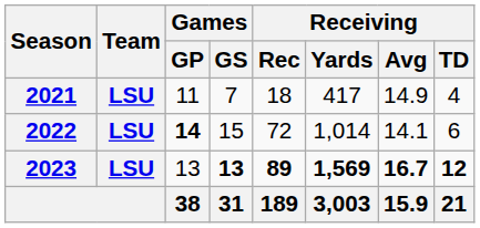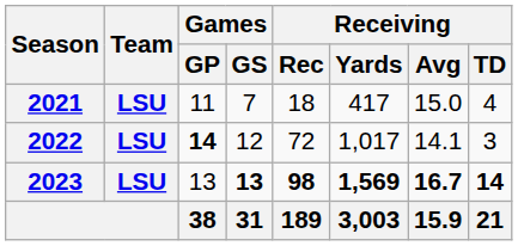 <table class="wikitable" style="text-align:center;">
 <tr>
 <th rowspan="2">Season</th>
 <th rowspan="2">Team</th>
 <th colspan="2">Games</th>
 <th colspan="4">Receiving</th>
 </tr>
 <tr>
 <th>GP</th>
 <th>GS</th>
 <th>Rec</th>
 <th>Yards</th>
 <th>Avg</th>
 <th>TD</th>
 </tr>
 <tr>
 <th><a href='#'>2021</a></th>
 <th><a href='#'>LSU</a></th>
 <td>11</td>
 <td>7</td>
 <td>18</td>
 <td>417</td>
-<td>14.9</td>
+<td>15.0</td>
 <td>4</td>
 </tr>
 <tr>
 <th><a href='#'>2022</a></th>
 <th><a href='#'>LSU</a></th>
 <td><strong>14</strong></td>
-<td>15</td>
+<td>12</td>
 <td>72</td>
-<td>1,014</td>
+<td>1,017</td>
 <td>14.1</td>
-<td>6</td>
+<td>3</td>
 </tr>
 <tr>
 <th><a href='#'>2023</a></th>
 <th><a href='#'>LSU</a></th>
 <td>13</td>
 <td><strong>13</strong></td>
-<td><strong>89</strong></td>
+<td><strong>98</strong></td>
 <td><strong>1,569</strong></td>
 <td><strong>16.7</strong></td>
-<td><strong>12</strong></td>
+<td><strong>14</strong></td>
 </tr>
 <tr>
 <th colspan="2"></th>
 <th>38</th>
 <th>31</th>
 <th>189</th>
 <th>3,003</th>
 <th>15.9</th>
 <th>21</th>
 </tr>
 </table>
